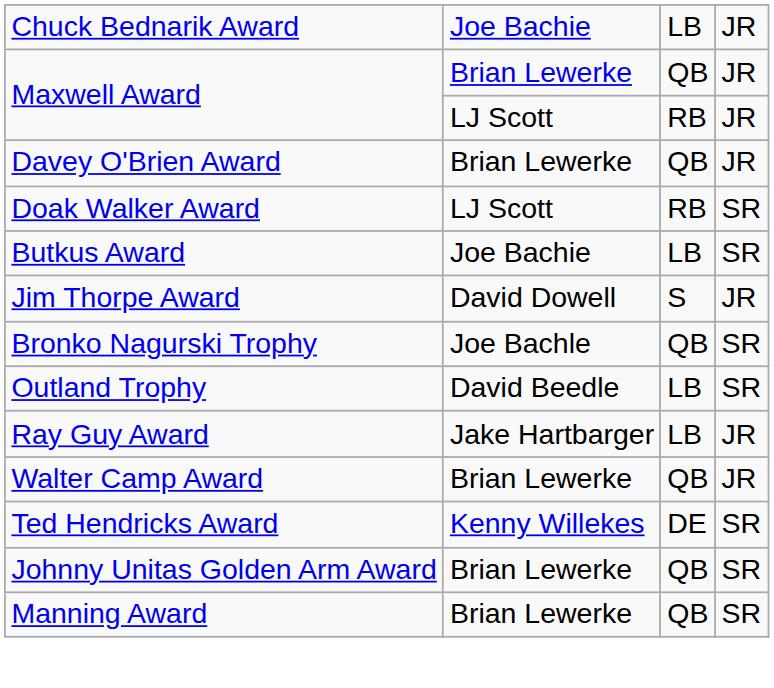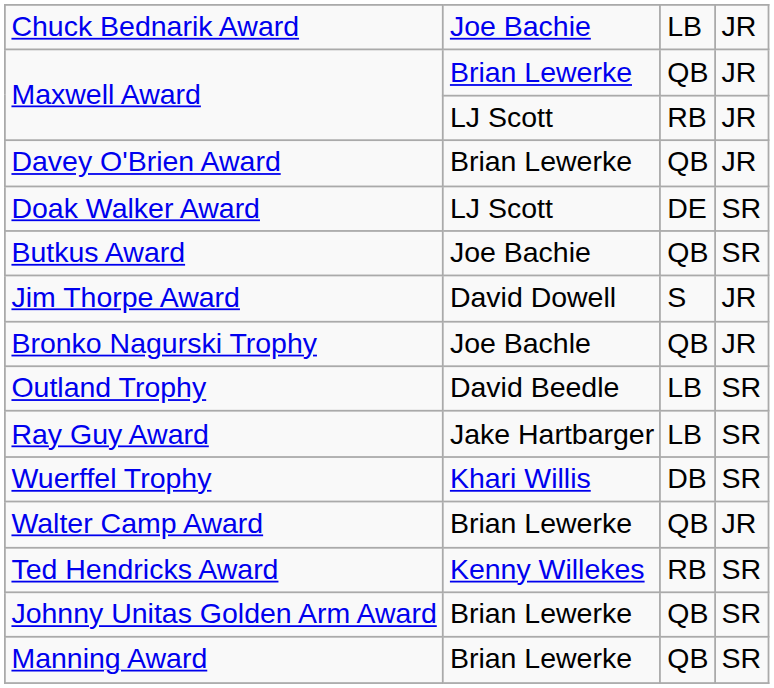 <table class="wikitable">
 <tr>
 <td><a href='#'>Chuck Bednarik Award</a></td>
 <td><a href='#'>Joe Bachie</a></td>
 <td>LB</td>
 <td>JR</td>
 </tr>
 <tr>
 <td rowspan=2><a href='#'>Maxwell Award</a></td>
 <td><a href='#'>Brian Lewerke</a></td>
 <td>QB</td>
 <td>JR</td>
 </tr>
 <tr>
 <td>LJ Scott</td>
 <td>RB</td>
 <td>JR</td>
 </tr>
 <tr>
 <td><a href='#'>Davey O'Brien Award</a></td>
 <td>Brian Lewerke</td>
 <td>QB</td>
 <td>JR</td>
 </tr>
 <tr>
 <td><a href='#'>Doak Walker Award</a></td>
 <td>LJ Scott</td>
-<td>RB</td>
+<td>DE</td>
 <td>SR</td>
 </tr>
 <tr>
 <td><a href='#'>Butkus Award</a></td>
 <td>Joe Bachie</td>
-<td>LB</td>
+<td>QB</td>
 <td>SR</td>
 </tr>
 <tr>
 <td><a href='#'>Jim Thorpe Award</a></td>
 <td>David Dowell</td>
 <td>S</td>
 <td>JR</td>
 </tr>
 <tr>
 <td><a href='#'>Bronko Nagurski Trophy</a></td>
 <td>Joe Bachle</td>
 <td>QB</td>
-<td>SR</td>
+<td>JR</td>
 </tr>
 <tr>
 <td><a href='#'>Outland Trophy</a></td>
 <td>David Beedle</td>
 <td>LB</td>
 <td>SR</td>
 </tr>
 <tr>
 <td><a href='#'>Ray Guy Award</a></td>
 <td>Jake Hartbarger</td>
 <td>LB</td>
-<td>JR</td>
+<td>SR</td>
+</tr>
+<tr>
+<td><a href='#'>Wuerffel Trophy</a></td>
+<td><a href='#'>Khari Willis</a></td>
+<td>DB</td>
+<td>SR</td>
 </tr>
 <tr>
 <td><a href='#'>Walter Camp Award</a></td>
 <td>Brian Lewerke</td>
 <td>QB</td>
 <td>JR</td>
 </tr>
 <tr>
 <td><a href='#'>Ted Hendricks Award</a></td>
 <td><a href='#'>Kenny Willekes</a></td>
-<td>DE</td>
+<td>RB</td>
 <td>SR</td>
 </tr>
 <tr>
 <td><a href='#'>Johnny Unitas Golden Arm Award</a></td>
 <td>Brian Lewerke</td>
 <td>QB</td>
 <td>SR</td>
 </tr>
 <tr>
 <td><a href='#'>Manning Award</a></td>
 <td>Brian Lewerke</td>
 <td>QB</td>
 <td>SR</td>
 </tr>
 </table>
